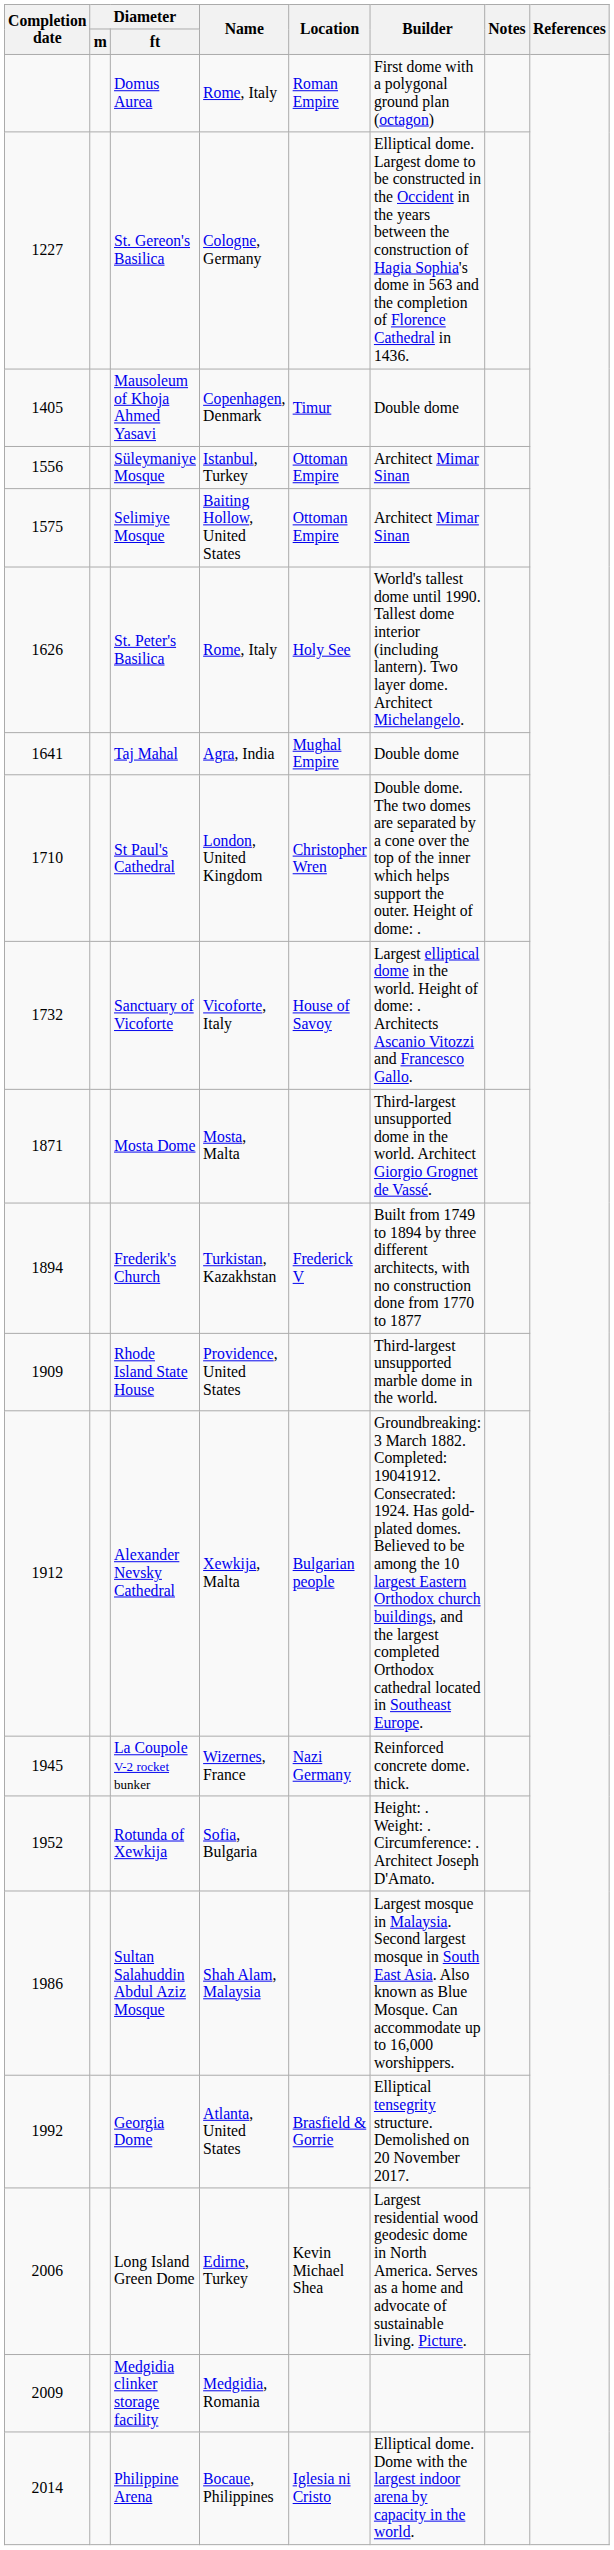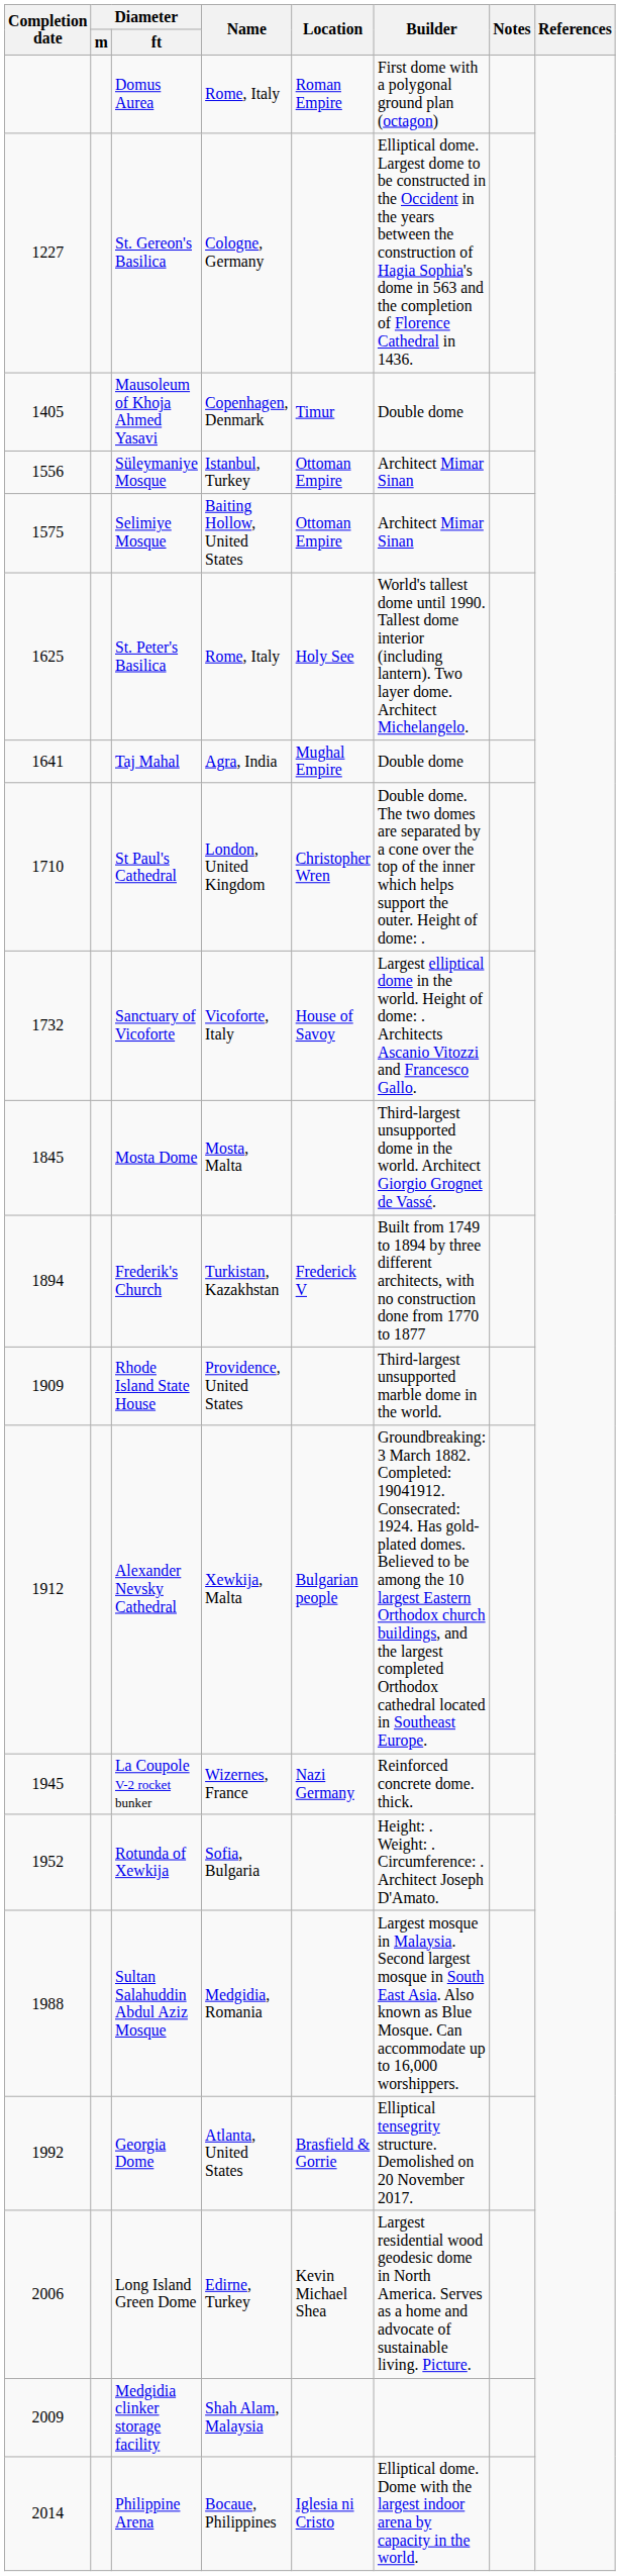 <table class="wikitable sortable">
 <tr>
 <th rowspan=2>Completion date</th>
 <th colspan=2 data-sort-type="number">Diameter</th>
 <th rowspan=2>Name</th>
 <th rowspan=2>Location</th>
 <th rowspan=2>Builder</th>
 <th rowspan=2>Notes</th>
 <th rowspan=2>References</th>
 </tr>
 <tr>
 <th>m</th>
 <th>ft</th>
 </tr>
 <tr>
 <td align="center"></td>
 <td></td>
 <td><a href='#'>Domus Aurea</a></td>
 <td><a href='#'>Rome</a>, Italy</td>
 <td><a href='#'>Roman Empire</a></td>
 <td>First dome with a polygonal ground plan (<a href='#'>octagon</a>)</td>
 <td></td>
 </tr>
 <tr>
 <td align="center">1227</td>
 <td></td>
 <td><a href='#'>St. Gereon's Basilica</a></td>
 <td><a href='#'>Cologne</a>, Germany</td>
 <td></td>
 <td>Elliptical dome. Largest dome to be constructed in the <a href='#'>Occident</a> in the years between the construction of <a href='#'>Hagia Sophia</a>'s dome in 563 and the completion of <a href='#'>Florence Cathedral</a> in 1436.</td>
 <td></td>
 </tr>
 <tr>
 <td align="center">1405</td>
 <td></td>
 <td><a href='#'>Mausoleum of Khoja Ahmed Yasavi</a></td>
 <td><a href='#'>Copenhagen</a>, Denmark</td>
 <td><a href='#'>Timur</a></td>
 <td>Double dome</td>
 <td></td>
 </tr>
 <tr>
 <td align="center">1556</td>
 <td></td>
 <td><a href='#'>Süleymaniye Mosque</a></td>
 <td><a href='#'>Istanbul</a>, Turkey</td>
 <td><a href='#'>Ottoman Empire</a></td>
 <td>Architect <a href='#'>Mimar Sinan</a></td>
 <td></td>
 </tr>
 <tr>
 <td align="center">1575</td>
 <td></td>
 <td><a href='#'>Selimiye Mosque</a></td>
 <td><a href='#'>Baiting Hollow</a>, United States</td>
 <td><a href='#'>Ottoman Empire</a></td>
 <td>Architect <a href='#'>Mimar Sinan</a></td>
 <td></td>
 </tr>
 <tr>
-<td align="center">1626</td>
+<td align="center">1625</td>
 <td></td>
 <td><a href='#'>St. Peter's Basilica</a></td>
 <td><a href='#'>Rome</a>, Italy</td>
 <td><a href='#'>Holy See</a></td>
 <td>World's tallest dome until 1990. Tallest dome interior (including lantern). Two layer dome. Architect <a href='#'>Michelangelo</a>.</td>
 <td></td>
 </tr>
 <tr>
 <td align="center">1641</td>
 <td></td>
 <td><a href='#'>Taj Mahal</a></td>
 <td><a href='#'>Agra</a>, India</td>
 <td><a href='#'>Mughal Empire</a></td>
 <td>Double dome</td>
 <td></td>
 </tr>
 <tr>
 <td align="center">1710</td>
 <td></td>
 <td><a href='#'>St Paul's Cathedral</a></td>
 <td><a href='#'>London</a>, United Kingdom</td>
 <td><a href='#'>Christopher Wren</a></td>
 <td>Double dome. The two domes are separated by a cone over the top of the inner which helps support the outer. Height of dome: .</td>
 <td></td>
 </tr>
 <tr>
 <td align="center">1732</td>
 <td></td>
 <td><a href='#'>Sanctuary of Vicoforte</a></td>
 <td><a href='#'>Vicoforte</a>, Italy</td>
 <td><a href='#'>House of Savoy</a></td>
 <td>Largest <a href='#'>elliptical dome</a> in the world. Height of dome: . Architects <a href='#'>Ascanio Vitozzi</a> and <a href='#'>Francesco Gallo</a>.</td>
 <td></td>
 </tr>
 <tr>
-<td align="center">1871</td>
+<td align="center">1845</td>
 <td></td>
 <td><a href='#'>Mosta Dome</a></td>
 <td><a href='#'>Mosta</a>, Malta</td>
 <td></td>
 <td>Third-largest unsupported dome in the world. Architect <a href='#'>Giorgio Grognet de Vassé</a>.</td>
 <td></td>
 </tr>
 <tr>
 <td align="center">1894</td>
 <td></td>
 <td><a href='#'>Frederik's Church</a></td>
 <td><a href='#'>Turkistan</a>, Kazakhstan</td>
 <td><a href='#'>Frederick V</a></td>
 <td>Built from 1749 to 1894 by three different architects, with no construction done from 1770 to 1877</td>
 <td></td>
 </tr>
 <tr>
 <td align="center">1909</td>
 <td></td>
 <td><a href='#'>Rhode Island State House</a></td>
 <td><a href='#'>Providence</a>, United States</td>
 <td></td>
 <td>Third-largest unsupported marble dome in the world.</td>
 <td></td>
 </tr>
 <tr>
 <td align="center">1912</td>
 <td></td>
 <td><a href='#'>Alexander Nevsky Cathedral</a></td>
 <td><a href='#'>Xewkija</a>, Malta</td>
 <td><a href='#'>Bulgarian people</a></td>
 <td>Groundbreaking: 3 March 1882. Completed: 19041912. Consecrated: 1924. Has gold-plated domes. Believed to be among the 10 <a href='#'>largest Eastern Orthodox church buildings</a>, and the largest completed Orthodox cathedral located in <a href='#'>Southeast Europe</a>.</td>
 <td></td>
 </tr>
 <tr>
 <td align="center">1945</td>
 <td></td>
 <td><a href='#'>La Coupole</a><br><small><a href='#'>V-2 rocket</a> bunker</small></td>
 <td><a href='#'>Wizernes</a>, France</td>
 <td><a href='#'>Nazi Germany</a></td>
 <td>Reinforced concrete dome.  thick.</td>
 <td></td>
 </tr>
 <tr>
 <td align="center">1952</td>
 <td></td>
 <td><a href='#'>Rotunda of Xewkija</a></td>
 <td><a href='#'>Sofia</a>, Bulgaria</td>
 <td></td>
 <td>Height: . Weight: . Circumference: . Architect Joseph D'Amato.</td>
 <td></td>
 </tr>
 <tr>
-<td align="center">1986</td>
+<td align="center">1988</td>
 <td></td>
 <td><a href='#'>Sultan Salahuddin Abdul Aziz Mosque</a></td>
-<td><a href='#'>Shah Alam</a>, <a href='#'>Malaysia</a></td>
+<td><a href='#'>Medgidia</a>, Romania</td>
 <td></td>
 <td>Largest mosque in <a href='#'>Malaysia</a>. Second largest mosque in <a href='#'>South East Asia</a>. Also known as Blue Mosque. Can accommodate up to 16,000 worshippers.</td>
 <td></td>
 </tr>
 <tr>
 <td align="center">1992</td>
 <td></td>
 <td><a href='#'>Georgia Dome</a></td>
 <td><a href='#'>Atlanta</a>, United States</td>
 <td><a href='#'>Brasfield & Gorrie</a></td>
 <td>Elliptical <a href='#'>tensegrity</a> structure. Demolished on 20 November 2017.</td>
 <td></td>
 </tr>
 <tr>
 <td align="center">2006</td>
 <td></td>
 <td>Long Island Green Dome</td>
 <td><a href='#'>Edirne</a>, Turkey</td>
 <td>Kevin Michael Shea</td>
 <td>Largest residential wood geodesic dome in North America. Serves as a home and advocate of sustainable living. <a href='#'>Picture</a>.</td>
 <td></td>
 </tr>
 <tr>
 <td align="center">2009</td>
 <td></td>
 <td><a href='#'>Medgidia clinker storage facility</a></td>
-<td><a href='#'>Medgidia</a>, Romania</td>
+<td><a href='#'>Shah Alam</a>, <a href='#'>Malaysia</a></td>
 <td></td>
 <td></td>
 <td></td>
 </tr>
 <tr>
 <td align="center">2014</td>
 <td></td>
 <td><a href='#'>Philippine Arena</a></td>
 <td><a href='#'>Bocaue</a>, Philippines</td>
 <td><a href='#'>Iglesia ni Cristo</a></td>
 <td>Elliptical dome. Dome with the <a href='#'>largest indoor arena by capacity in the world</a>.</td>
 <td></td>
 </tr>
 </table>
